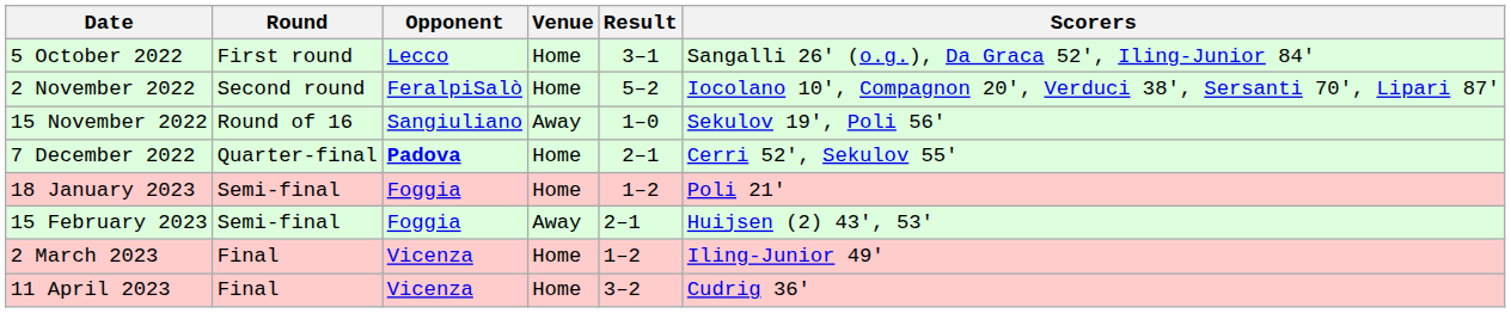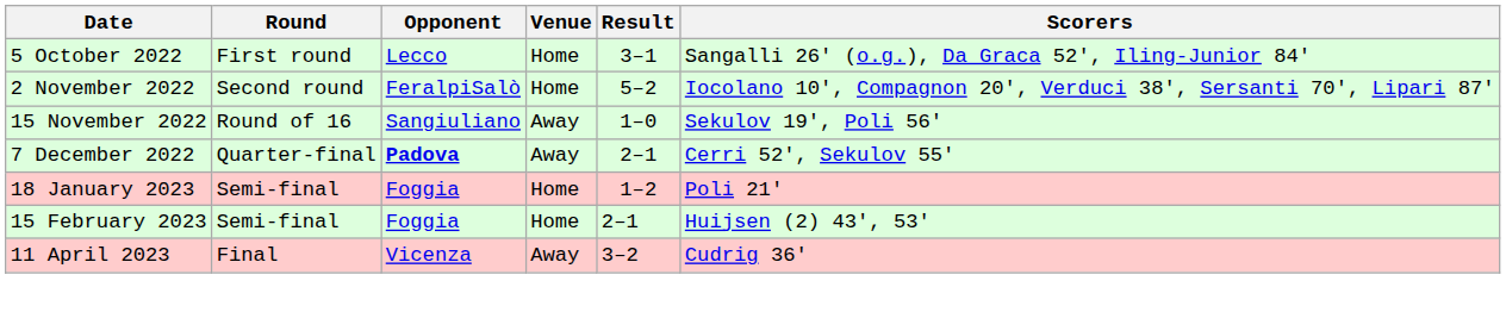 <table class="wikitable" style="text-align:left">
 <tr>
 <th>Date</th>
 <th>Round</th>
 <th>Opponent</th>
 <th>Venue</th>
 <th>Result</th>
 <th>Scorers</th>
 </tr>
 <tr style="background:#ddffdd">
 <td>5 October 2022</td>
 <td>First round</td>
 <td><a href='#'>Lecco</a></td>
 <td>Home</td>
 <td align=center>3–1</td>
 <td>Sangalli 26' (<a href='#'>o.g.</a>), <a href='#'>Da Graca</a> 52', <a href='#'>Iling-Junior</a> 84'</td>
 </tr>
 <tr style="background:#ddffdd">
 <td>2 November 2022</td>
 <td>Second round</td>
 <td><a href='#'>FeralpiSalò</a></td>
 <td>Home</td>
 <td align=center>5–2</td>
 <td><a href='#'>Iocolano</a> 10', <a href='#'>Compagnon</a> 20', <a href='#'>Verduci</a> 38', <a href='#'>Sersanti</a> 70', <a href='#'>Lipari</a> 87'</td>
 </tr>
 <tr style="background:#ddffdd">
 <td>15 November 2022</td>
 <td>Round of 16</td>
 <td><a href='#'>Sangiuliano</a></td>
 <td>Away</td>
 <td align=center>1–0</td>
 <td><a href='#'>Sekulov</a> 19', <a href='#'>Poli</a> 56'</td>
 </tr>
 <tr style="background:#ddffdd">
 <td>7 December 2022</td>
 <td>Quarter-final</td>
 <td><strong><a href='#'>Padova</a></strong></td>
-<td>Home</td>
+<td>Away</td>
 <td align=center>2–1</td>
 <td><a href='#'>Cerri</a> 52', <a href='#'>Sekulov</a> 55'</td>
 </tr>
 <tr style="background:#ffcccc">
 <td>18 January 2023</td>
 <td>Semi-final</td>
 <td><a href='#'>Foggia</a></td>
 <td>Home</td>
 <td align=center>1–2</td>
 <td><a href='#'>Poli</a> 21'</td>
 </tr>
 <tr style="background:#ddffdd">
 <td>15 February 2023</td>
 <td>Semi-final</td>
 <td><a href='#'>Foggia</a></td>
-<td>Away</td>
+<td>Home</td>
 <td>2–1</td>
 <td><a href='#'>Huijsen</a> (2) 43', 53'</td>
-</tr>
-<tr style="background:#ffcccc">
-<td>2 March 2023</td>
-<td>Final</td>
-<td><a href='#'>Vicenza</a></td>
-<td>Home</td>
-<td>1–2</td>
-<td><a href='#'>Iling-Junior</a> 49'</td>
 </tr>
 <tr style="background:#ffcccc">
 <td>11 April 2023</td>
 <td>Final</td>
 <td><a href='#'>Vicenza</a></td>
-<td>Home</td>
+<td>Away</td>
 <td>3–2</td>
 <td><a href='#'>Cudrig</a> 36'</td>
 </tr>
 </table>
